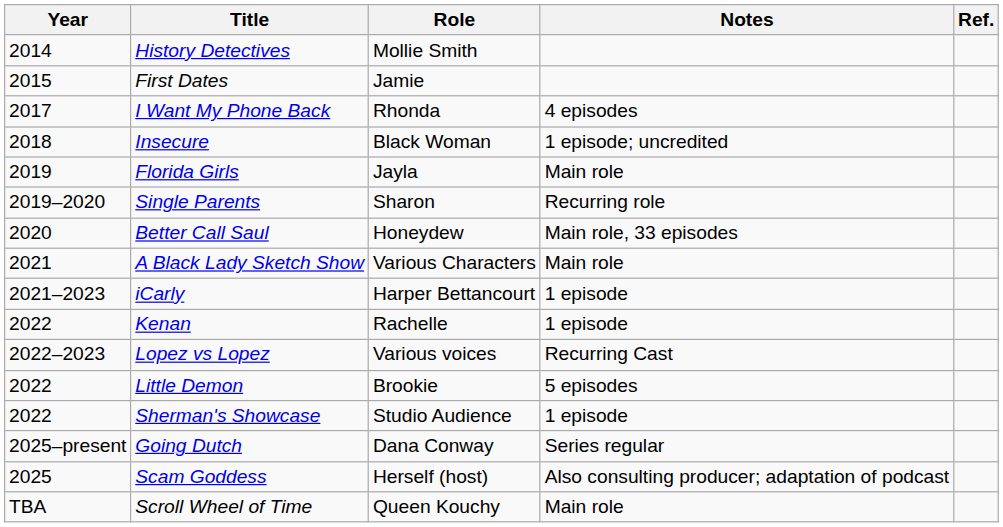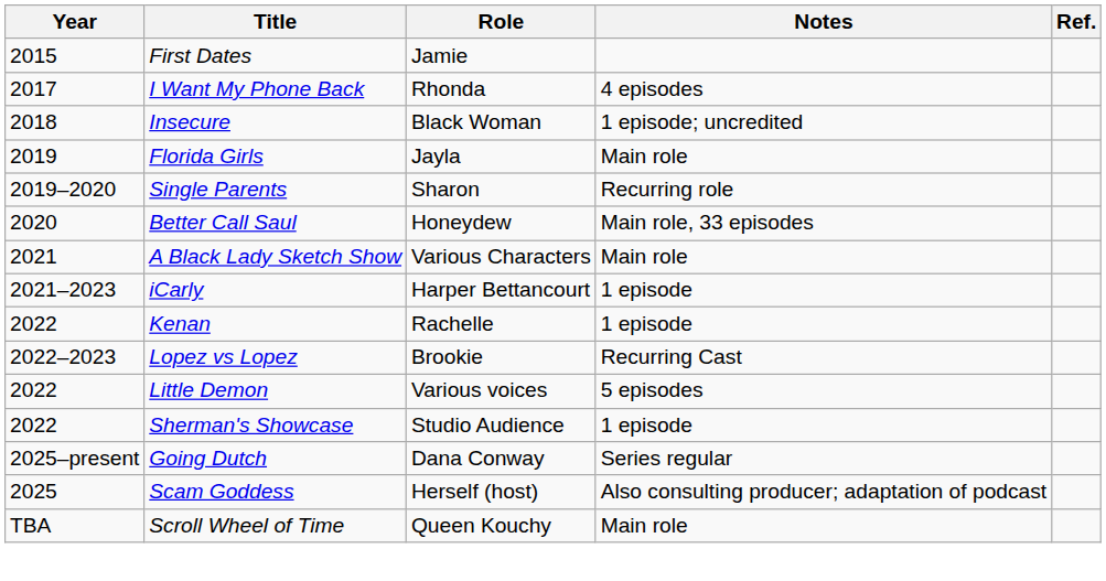 <table class="wikitable sortable">
 <tr>
 <th>Year</th>
 <th>Title</th>
 <th>Role</th>
 <th>Notes</th>
 <th>Ref.</th>
-</tr>
-<tr>
-<td>2014</td>
-<td><em><a href='#'>History Detectives</a></em></td>
-<td>Mollie Smith</td>
-<td></td>
-<td></td>
 </tr>
 <tr>
 <td>2015</td>
 <td><em>First Dates</em></td>
 <td>Jamie</td>
 <td></td>
 <td></td>
 </tr>
 <tr>
 <td>2017</td>
 <td><em><a href='#'>I Want My Phone Back</a></em></td>
 <td>Rhonda</td>
 <td>4 episodes</td>
 <td></td>
 </tr>
 <tr>
 <td>2018</td>
 <td><em><a href='#'>Insecure</a></em></td>
 <td>Black Woman</td>
 <td>1 episode; uncredited</td>
 <td></td>
 </tr>
 <tr>
 <td>2019</td>
 <td><em><a href='#'>Florida Girls</a></em></td>
 <td>Jayla</td>
 <td>Main role</td>
 <td></td>
 </tr>
 <tr>
 <td>2019–2020</td>
 <td><em><a href='#'>Single Parents</a></em></td>
 <td>Sharon</td>
 <td>Recurring role</td>
 <td></td>
 </tr>
 <tr>
 <td>2020</td>
 <td><em><a href='#'>Better Call Saul</a></em></td>
 <td>Honeydew</td>
 <td>Main role, 33 episodes</td>
 <td></td>
 </tr>
 <tr>
 <td>2021</td>
 <td><em><a href='#'>A Black Lady Sketch Show</a></em></td>
 <td>Various Characters</td>
 <td>Main role</td>
 <td></td>
 </tr>
 <tr>
 <td>2021–2023</td>
 <td><em><a href='#'>iCarly</a></em></td>
 <td>Harper Bettancourt</td>
 <td>1 episode</td>
 <td></td>
 </tr>
 <tr>
 <td>2022</td>
 <td><em><a href='#'>Kenan</a></em></td>
 <td>Rachelle</td>
 <td>1 episode</td>
 <td></td>
 </tr>
 <tr>
 <td>2022–2023</td>
 <td><em><a href='#'>Lopez vs Lopez</a></em></td>
-<td>Various voices</td>
+<td>Brookie</td>
 <td>Recurring Cast</td>
 <td></td>
 </tr>
 <tr>
 <td>2022</td>
 <td><em><a href='#'>Little Demon</a></em></td>
-<td>Brookie</td>
+<td>Various voices</td>
 <td>5 episodes</td>
 <td></td>
 </tr>
 <tr>
 <td>2022</td>
 <td><em><a href='#'>Sherman's Showcase</a></em></td>
 <td>Studio Audience</td>
 <td>1 episode</td>
 <td></td>
 </tr>
 <tr>
 <td>2025–present</td>
 <td><em><a href='#'>Going Dutch</a></em></td>
 <td>Dana Conway</td>
 <td>Series regular</td>
 <td></td>
 </tr>
 <tr>
 <td>2025</td>
 <td><em><a href='#'>Scam Goddess</a></em></td>
 <td>Herself (host)</td>
 <td>Also consulting producer; adaptation of podcast</td>
 <td></td>
 </tr>
 <tr>
 <td>TBA</td>
 <td><em>Scroll Wheel of Time</em></td>
 <td>Queen Kouchy</td>
 <td>Main role</td>
 <td></td>
 </tr>
 </table>
